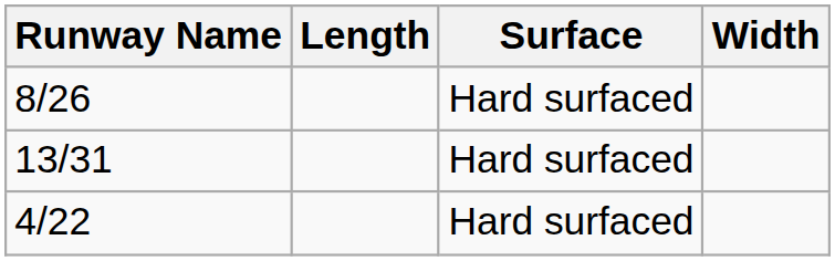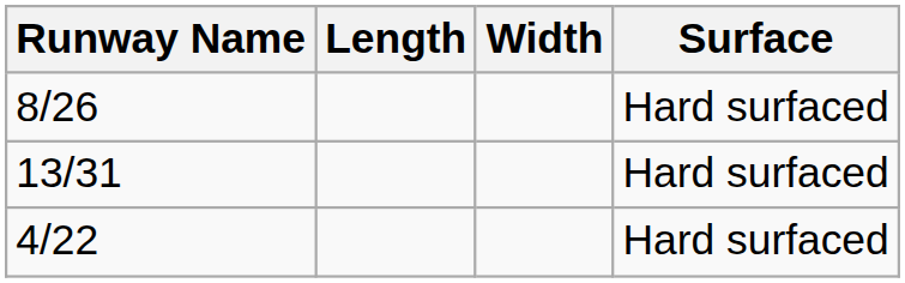 <table class="wikitable">
 <tr>
 <th>Runway Name</th>
 <th>Length</th>
+<th>Width</th>
 <th>Surface</th>
-<th>Width</th>
 </tr>
 <tr>
 <td>8/26</td>
 <td></td>
+<td></td>
 <td>Hard surfaced</td>
-<td></td>
 </tr>
 <tr>
 <td>13/31</td>
 <td></td>
+<td></td>
 <td>Hard surfaced</td>
-<td></td>
 </tr>
 <tr>
 <td>4/22</td>
 <td></td>
+<td></td>
 <td>Hard surfaced</td>
-<td></td>
 </tr>
 </table>
